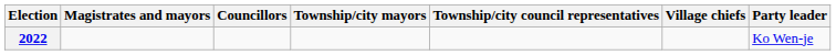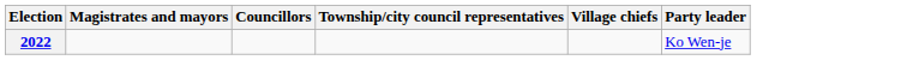 <table class=wikitable>
 <tr>
 <th>Election</th>
 <th>Magistrates and mayors</th>
 <th>Councillors</th>
-<th>Township/city mayors</th>
 <th>Township/city council representatives</th>
 <th>Village chiefs</th>
 <th>Party leader</th>
 </tr>
 <tr>
 <th><a href='#'>2022</a><br></th>
 <td></td>
 <td></td>
 <td></td>
 <td></td>
-<td></td>
 <td><a href='#'>Ko Wen-je</a></td>
 </tr>
 </table>
